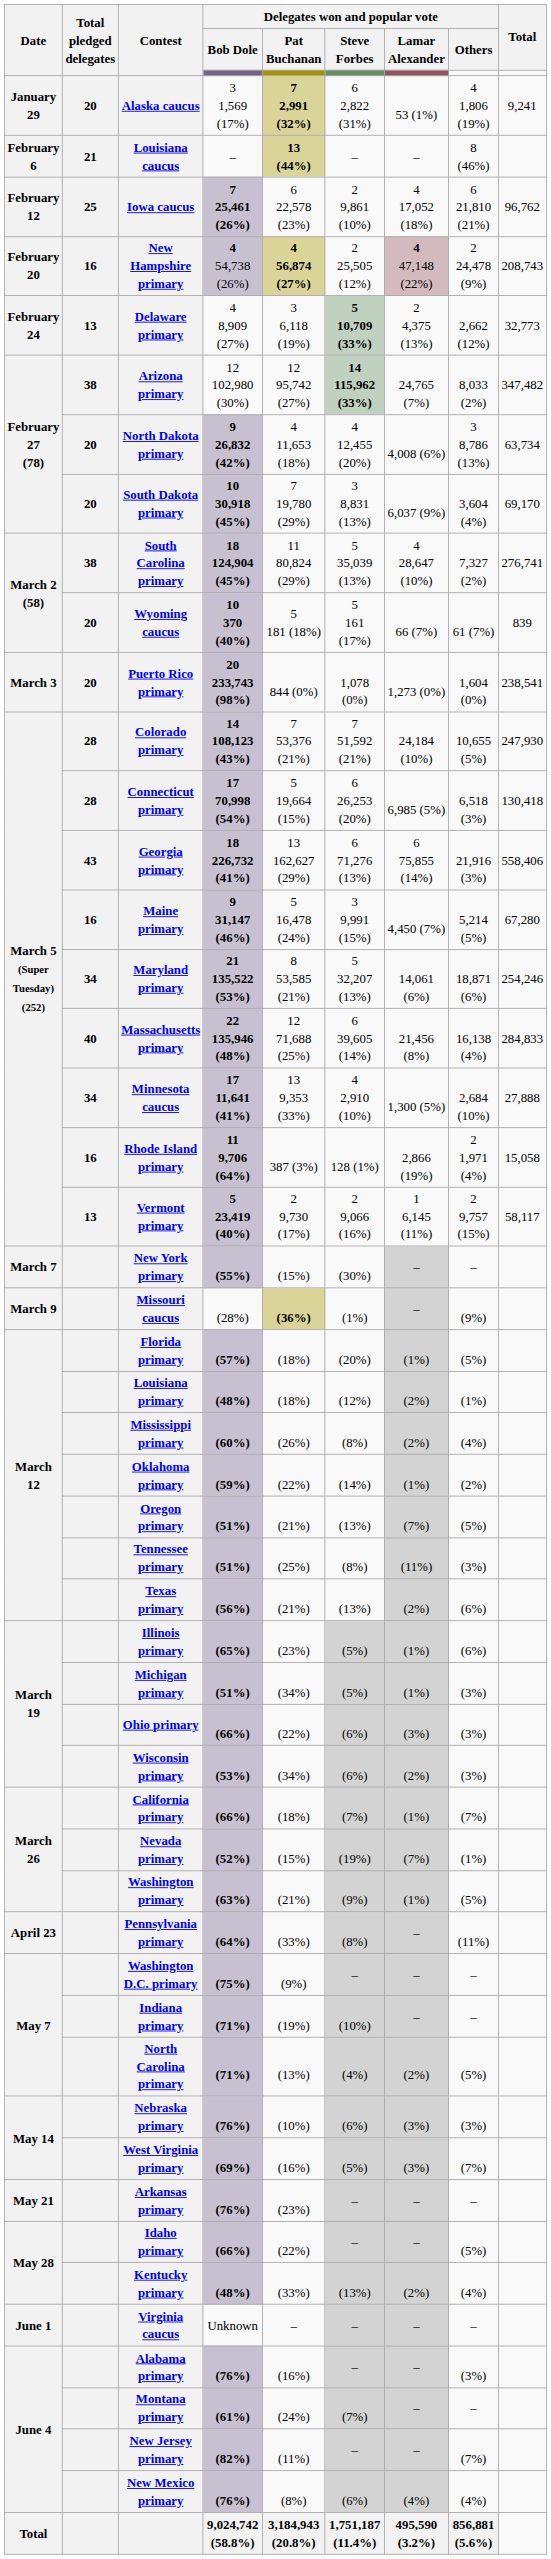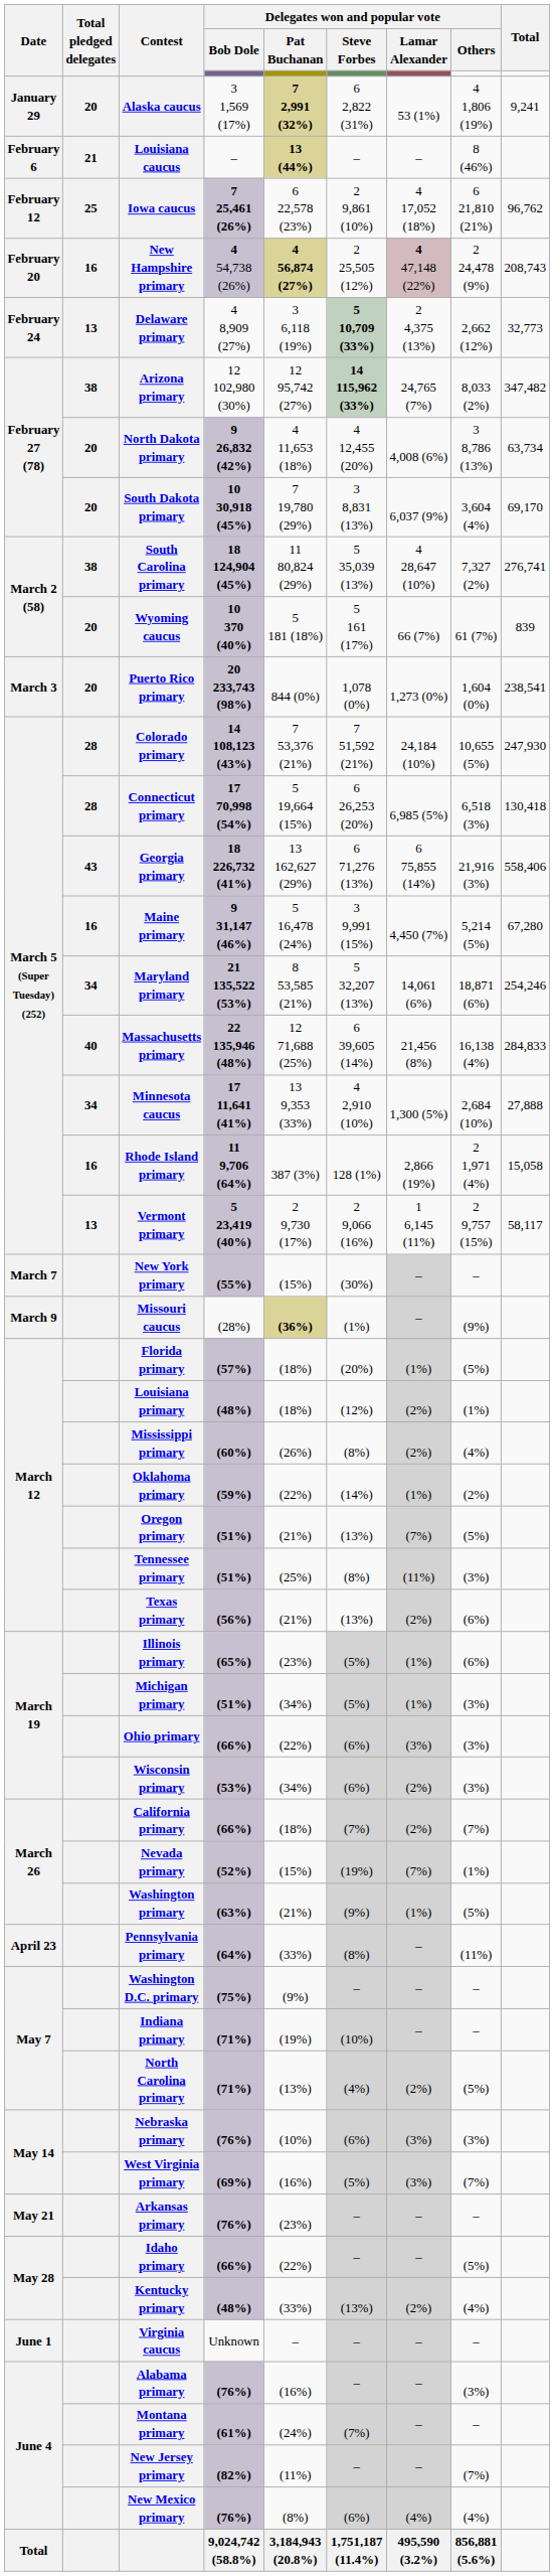 <table class="wikitable" style="text-align:center;font-size:90%;line-height:20px">
 <tr>
 <th rowspan="3">Date<br></th>
 <th rowspan="3">Total pledged<br>delegates</th>
 <th rowspan="3">Contest</th>
 <th colspan="5">Delegates won and popular vote</th>
 <th rowspan="2">Total</th>
 </tr>
 <tr>
 <th style="width:100px;">Bob Dole</th>
 <th style="width:100px;">Pat Buchanan</th>
 <th style="width:100px;">Steve Forbes</th>
 <th style="width:100px;">Lamar Alexander</th>
 <th style="width:100px;">Others</th>
 </tr>
 <tr>
 <td style="background:#73638c;"></td>
 <td style="background:#a59400;"></td>
 <td style="background:#668c63;"></td>
 <td style="background:#93535d;"></td>
 <td></td>
 <td></td>
 </tr>
 <tr>
 <th>January 29</th>
 <th>20</th>
 <th><a href='#'>Alaska caucus</a></th>
 <td>3<br>1,569 (17%)</td>
 <td style="background:#dbd499;"><strong>7<br>2,991 (32%)</strong></td>
 <td>6<br>2,822 (31%)</td>
 <td><br>53 (1%)</td>
 <td>4<br>1,806 (19%)</td>
 <td>9,241</td>
 </tr>
 <tr>
 <th>February 6</th>
 <th>21</th>
 <th><a href='#'>Louisiana caucus</a></th>
 <td>–</td>
 <td style="background:#dbd499;"><strong>13<br>(44%)</strong></td>
 <td>–</td>
 <td>–</td>
 <td>8<br>(46%)</td>
 <td></td>
 </tr>
 <tr>
 <th>February 12</th>
 <th>25</th>
 <th><a href='#'>Iowa caucus</a></th>
 <td style="background:#c7c0d1;"><strong>7<br>25,461 (26%)</strong></td>
 <td>6<br>22,578 (23%)</td>
 <td>2<br>9,861 (10%)</td>
 <td>4<br>17,052 (18%)</td>
 <td>6<br>21,810 (21%)</td>
 <td>96,762</td>
 </tr>
 <tr>
 <th>February 20</th>
 <th>16</th>
 <th><a href='#'>New Hampshire primary</a></th>
 <td style="background:#c7c0d1;"><strong>4</strong><br>54,738 (26%)</td>
 <td style="background:#dbd499;"><strong>4<br>56,874 (27%)</strong></td>
 <td>2<br>25,505 (12%)</td>
 <td style="background:#d3babe;"><strong>4</strong><br>47,148 (22%)</td>
 <td>2<br>24,478 (9%)</td>
 <td>208,743</td>
 </tr>
 <tr>
 <th>February 24</th>
 <th>13</th>
 <th><a href='#'>Delaware primary</a></th>
 <td>4<br>8,909 (27%)</td>
 <td>3<br>6,118 (19%)</td>
 <td style="background:#c1d1c0;"><strong>5<br>10,709 (33%)</strong></td>
 <td>2<br>4,375 (13%)</td>
 <td><br>2,662 (12%)</td>
 <td>32,773</td>
 </tr>
 <tr>
 <th rowspan="3">February 27<br>(78)</th>
 <th>38</th>
 <th><a href='#'>Arizona primary</a></th>
 <td>12<br>102,980 (30%)</td>
 <td>12<br>95,742 (27%)</td>
 <td style="background:#c1d1c0;"><strong>14<br>115,962 (33%)</strong></td>
 <td><br>24,765 (7%)</td>
 <td><br>8,033 (2%)</td>
 <td>347,482</td>
 </tr>
 <tr>
 <th>20</th>
 <th><a href='#'>North Dakota primary</a></th>
 <td style="background:#c7c0d1;"><strong>9<br>26,832 (42%)</strong></td>
 <td>4<br>11,653 (18%)</td>
 <td>4<br>12,455 (20%)</td>
 <td><br>4,008 (6%)</td>
 <td>3<br>8,786 (13%)</td>
 <td>63,734</td>
 </tr>
 <tr>
 <th>20</th>
 <th><a href='#'>South Dakota primary</a></th>
 <td style="background:#c7c0d1;"><strong>10<br>30,918 (45%)</strong></td>
 <td>7<br>19,780 (29%)</td>
 <td>3<br>8,831 (13%)</td>
 <td><br>6,037 (9%)</td>
 <td><br>3,604 (4%)</td>
 <td>69,170</td>
 </tr>
 <tr>
 <th rowspan="2">March 2<br>(58)</th>
 <th>38</th>
 <th><a href='#'>South Carolina primary</a></th>
 <td style="background:#c7c0d1;"><strong>18<br>124,904 (45%)</strong></td>
 <td>11<br>80,824 (29%)</td>
 <td>5<br>35,039 (13%)</td>
 <td>4<br>28,647 (10%)</td>
 <td><br>7,327 (2%)</td>
 <td>276,741</td>
 </tr>
 <tr>
 <th>20</th>
 <th><a href='#'>Wyoming caucus</a></th>
 <td style="background:#c7c0d1;"><strong>10<br>370 (40%)</strong></td>
 <td>5<br>181 (18%)</td>
 <td>5<br>161 (17%)</td>
 <td><br>66 (7%)</td>
 <td><br>61 (7%)</td>
 <td>839</td>
 </tr>
 <tr>
 <th>March 3</th>
 <th>20</th>
 <th><a href='#'>Puerto Rico primary</a></th>
 <td style="background:#c7c0d1;"><strong>20<br>233,743 (98%)</strong></td>
 <td><br>844 (0%)</td>
 <td><br>1,078 (0%)</td>
 <td><br>1,273 (0%)</td>
 <td><br>1,604 (0%)</td>
 <td>238,541</td>
 </tr>
 <tr>
 <th rowspan="9">March 5<small><br>(Super Tuesday)<br>(252)</small></th>
 <th>28</th>
 <th><a href='#'>Colorado primary</a></th>
 <td style="background:#c7c0d1;"><strong>14<br>108,123 (43%)</strong></td>
 <td>7<br>53,376 (21%)</td>
 <td>7<br>51,592 (21%)</td>
 <td><br>24,184 (10%)</td>
 <td><br>10,655 (5%)</td>
 <td>247,930</td>
 </tr>
 <tr>
 <th>28</th>
 <th><a href='#'>Connecticut primary</a></th>
 <td style="background:#c7c0d1;"><strong>17<br>70,998 (54%)</strong></td>
 <td>5<br>19,664 (15%)</td>
 <td>6<br>26,253 (20%)</td>
 <td><br>6,985 (5%)</td>
 <td><br>6,518 (3%)</td>
 <td>130,418</td>
 </tr>
 <tr>
 <th>43</th>
 <th><a href='#'>Georgia primary</a></th>
 <td style="background:#c7c0d1;"><strong>18<br>226,732 (41%)</strong></td>
 <td>13<br>162,627 (29%)</td>
 <td>6<br>71,276 (13%)</td>
 <td>6<br>75,855 (14%)</td>
 <td><br>21,916 (3%)</td>
 <td>558,406</td>
 </tr>
 <tr>
 <th>16</th>
 <th><a href='#'>Maine primary</a></th>
 <td style="background:#c7c0d1;"><strong>9<br>31,147 (46%)</strong></td>
 <td>5<br>16,478 (24%)</td>
 <td>3<br>9,991 (15%)</td>
 <td><br>4,450 (7%)</td>
 <td><br>5,214 (5%)</td>
 <td>67,280</td>
 </tr>
 <tr>
 <th>34</th>
 <th><a href='#'>Maryland primary</a></th>
 <td style="background:#c7c0d1;"><strong>21<br>135,522 (53%)</strong></td>
 <td>8<br>53,585 (21%)</td>
 <td>5<br>32,207 (13%)</td>
 <td><br>14,061 (6%)</td>
 <td><br>18,871 (6%)</td>
 <td>254,246</td>
 </tr>
 <tr>
 <th>40</th>
 <th><a href='#'>Massachusetts primary</a></th>
 <td style="background:#c7c0d1;"><strong>22<br>135,946 (48%)</strong></td>
 <td>12<br>71,688 (25%)</td>
 <td>6<br>39,605 (14%)</td>
 <td><br>21,456 (8%)</td>
 <td><br>16,138 (4%)</td>
 <td>284,833</td>
 </tr>
 <tr>
 <th>34</th>
 <th><a href='#'>Minnesota caucus</a></th>
 <td style="background:#c7c0d1;"><strong>17<br>11,641 (41%)</strong></td>
 <td>13<br>9,353 (33%)</td>
 <td>4<br>2,910 (10%)</td>
 <td><br>1,300 (5%)</td>
 <td><br>2,684 (10%)</td>
 <td>27,888</td>
 </tr>
 <tr>
 <th>16</th>
 <th><a href='#'>Rhode Island primary</a></th>
 <td style="background:#c7c0d1;"><strong>11<br>9,706 (64%)</strong></td>
 <td><br>387 (3%)</td>
 <td><br>128 (1%)</td>
 <td><br>2,866 (19%)</td>
 <td>2<br>1,971 (4%)</td>
 <td>15,058</td>
 </tr>
 <tr>
 <th>13</th>
 <th><a href='#'>Vermont primary</a></th>
 <td style="background:#c7c0d1;"><strong>5<br>23,419 (40%)</strong></td>
 <td>2<br>9,730 (17%)</td>
 <td>2<br>9,066 (16%)</td>
 <td>1<br>6,145 (11%)</td>
 <td>2<br>9,757 (15%)</td>
 <td>58,117</td>
 </tr>
 <tr>
 <th>March 7</th>
 <th></th>
 <th><a href='#'>New York primary</a></th>
 <td style="background:#c7c0d1;"><strong><br>(55%)</strong></td>
 <td><br>(15%)</td>
 <td><br>(30%)</td>
 <td style="background: lightgrey;">–</td>
 <td>–</td>
 <td></td>
 </tr>
 <tr>
 <th>March 9</th>
 <th></th>
 <th><a href='#'>Missouri caucus</a></th>
 <td><br>(28%)</td>
 <td style="background:#dbd499;"><strong><br>(36%)</strong></td>
 <td><br>(1%)</td>
 <td style="background: lightgrey;">–</td>
 <td><br>(9%)</td>
 <td></td>
 </tr>
 <tr>
 <th rowspan="7">March 12</th>
 <th></th>
 <th><a href='#'>Florida primary</a></th>
 <td style="background:#c7c0d1;"><strong><br>(57%)</strong></td>
 <td><br>(18%)</td>
 <td><br>(20%)</td>
 <td style="background: lightgrey;"><br>(1%)</td>
 <td><br>(5%)</td>
 <td></td>
 </tr>
 <tr>
 <th></th>
 <th><a href='#'>Louisiana primary</a></th>
 <td style="background:#c7c0d1;"><strong><br>(48%)</strong></td>
 <td><br>(18%)</td>
 <td><br>(12%)</td>
 <td style="background: lightgrey;"><br>(2%)</td>
 <td><br>(1%)</td>
 <td></td>
 </tr>
 <tr>
 <th></th>
 <th><a href='#'>Mississippi primary</a></th>
 <td style="background:#c7c0d1;"><strong><br>(60%)</strong></td>
 <td><br>(26%)</td>
 <td><br>(8%)</td>
 <td style="background: lightgrey;"><br>(2%)</td>
 <td><br>(4%)</td>
 <td></td>
 </tr>
 <tr>
 <th></th>
 <th><a href='#'>Oklahoma primary</a></th>
 <td style="background:#c7c0d1;"><strong><br>(59%)</strong></td>
 <td><br>(22%)</td>
 <td><br>(14%)</td>
 <td style="background: lightgrey;"><br>(1%)</td>
 <td><br>(2%)</td>
 <td></td>
 </tr>
 <tr>
 <th></th>
 <th><a href='#'>Oregon primary</a></th>
 <td style="background:#c7c0d1;"><strong><br>(51%)</strong></td>
 <td><br>(21%)</td>
 <td><br>(13%)</td>
 <td style="background: lightgrey;"><br>(7%)</td>
 <td><br>(5%)</td>
 <td></td>
 </tr>
 <tr>
 <th></th>
 <th><a href='#'>Tennessee primary</a></th>
 <td style="background:#c7c0d1;"><strong><br>(51%)</strong></td>
 <td><br>(25%)</td>
 <td><br>(8%)</td>
 <td style="background: lightgrey;"><br>(11%)</td>
 <td><br>(3%)</td>
 <td></td>
 </tr>
 <tr>
 <th></th>
 <th><a href='#'>Texas primary</a></th>
 <td style="background:#c7c0d1;"><strong><br>(56%)</strong></td>
 <td><br>(21%)</td>
 <td><br>(13%)</td>
 <td style="background: lightgrey;"><br>(2%)</td>
 <td><br>(6%)</td>
 <td></td>
 </tr>
 <tr>
 <th rowspan="4">March 19</th>
 <th></th>
 <th><a href='#'>Illinois primary</a></th>
 <td style="background:#c7c0d1;"><strong><br>(65%)</strong></td>
 <td><br>(23%)</td>
 <td style="background: lightgrey;"><br>(5%)</td>
 <td style="background: lightgrey;"><br>(1%)</td>
 <td><br>(6%)</td>
 <td></td>
 </tr>
 <tr>
 <th></th>
 <th><a href='#'>Michigan primary</a></th>
 <td style="background:#c7c0d1;"><strong><br>(51%)</strong></td>
 <td><br>(34%)</td>
 <td style="background: lightgrey;"><br>(5%)</td>
 <td style="background: lightgrey;"><br>(1%)</td>
 <td><br>(3%)</td>
 <td></td>
 </tr>
 <tr>
 <th></th>
 <th><a href='#'>Ohio primary</a></th>
 <td style="background:#c7c0d1;"><strong><br>(66%)</strong></td>
 <td><br>(22%)</td>
 <td style="background: lightgrey;"><br>(6%)</td>
 <td style="background: lightgrey;"><br>(3%)</td>
 <td><br>(3%)</td>
 <td></td>
 </tr>
 <tr>
 <th></th>
 <th><a href='#'>Wisconsin primary</a></th>
 <td style="background:#c7c0d1;"><strong><br>(53%)</strong></td>
 <td><br>(34%)</td>
 <td style="background: lightgrey;"><br>(6%)</td>
 <td style="background: lightgrey;"><br>(2%)</td>
 <td><br>(3%)</td>
 <td></td>
 </tr>
 <tr>
 <th rowspan="3">March 26</th>
 <th></th>
 <th><a href='#'>California primary</a></th>
 <td style="background:#c7c0d1;"><strong><br>(66%)</strong></td>
 <td><br>(18%)</td>
 <td style="background: lightgrey;"><br>(7%)</td>
-<td style="background: lightgrey;"><br>(1%)</td>
+<td style="background: lightgrey;"><br>(2%)</td>
 <td><br>(7%)</td>
 <td></td>
 </tr>
 <tr>
 <th></th>
 <th><a href='#'>Nevada primary</a></th>
 <td style="background:#c7c0d1;"><strong><br>(52%)</strong></td>
 <td><br>(15%)</td>
 <td style="background: lightgrey;"><br>(19%)</td>
 <td style="background: lightgrey;"><br>(7%)</td>
 <td><br>(1%)</td>
 <td></td>
 </tr>
 <tr>
 <th></th>
 <th><a href='#'>Washington primary</a></th>
 <td style="background:#c7c0d1;"><strong><br>(63%)</strong></td>
 <td><br>(21%)</td>
 <td style="background: lightgrey;"><br>(9%)</td>
 <td style="background: lightgrey;"><br>(1%)</td>
 <td><br>(5%)</td>
 <td></td>
 </tr>
 <tr>
 <th>April 23</th>
 <th></th>
 <th><a href='#'>Pennsylvania primary</a></th>
 <td style="background:#c7c0d1;"><strong><br>(64%)</strong></td>
 <td><br>(33%)</td>
 <td style="background: lightgrey;"><br>(8%)</td>
 <td style="background: lightgrey;">–</td>
 <td><br>(11%)</td>
 <td></td>
 </tr>
 <tr>
 <th rowspan="3">May 7</th>
 <th></th>
 <th><a href='#'>Washington D.C. primary</a></th>
 <td style="background:#c7c0d1;"><strong><br>(75%)</strong></td>
 <td><br>(9%)</td>
 <td style="background: lightgrey;">–</td>
 <td style="background: lightgrey;">–</td>
 <td>–</td>
 <td></td>
 </tr>
 <tr>
 <th></th>
 <th><a href='#'>Indiana primary</a></th>
 <td style="background:#c7c0d1;"><strong><br>(71%)</strong></td>
 <td><br>(19%)</td>
 <td style="background: lightgrey;"><br>(10%)</td>
 <td style="background: lightgrey;">–</td>
 <td>–</td>
 <td></td>
 </tr>
 <tr>
 <th></th>
 <th><a href='#'>North Carolina primary</a></th>
 <td style="background:#c7c0d1;"><strong><br>(71%)</strong></td>
 <td><br>(13%)</td>
 <td style="background: lightgrey;"><br>(4%)</td>
 <td style="background: lightgrey;"><br>(2%)</td>
 <td><br>(5%)</td>
 <td></td>
 </tr>
 <tr>
 <th rowspan="2">May 14</th>
 <th></th>
 <th><a href='#'>Nebraska primary</a></th>
 <td style="background:#c7c0d1;"><strong><br>(76%)</strong></td>
 <td><br>(10%)</td>
 <td style="background: lightgrey;"><br>(6%)</td>
 <td style="background: lightgrey;"><br>(3%)</td>
 <td><br>(3%)</td>
 <td></td>
 </tr>
 <tr>
 <th></th>
 <th><a href='#'>West Virginia primary</a></th>
 <td style="background:#c7c0d1;"><strong><br>(69%)</strong></td>
 <td><br>(16%)</td>
 <td style="background: lightgrey;"><br>(5%)</td>
 <td style="background: lightgrey;"><br>(3%)</td>
 <td><br>(7%)</td>
 <td></td>
 </tr>
 <tr>
 <th>May 21</th>
 <th></th>
 <th><a href='#'>Arkansas primary</a></th>
 <td style="background:#c7c0d1;"><strong><br>(76%)</strong></td>
 <td><br>(23%)</td>
 <td style="background: lightgrey;">–</td>
 <td style="background: lightgrey;">–</td>
 <td>–</td>
 <td></td>
 </tr>
 <tr>
 <th rowspan="2">May 28</th>
 <th></th>
 <th><a href='#'>Idaho primary</a></th>
 <td style="background:#c7c0d1;"><strong><br>(66%)</strong></td>
 <td><br>(22%)</td>
 <td style="background: lightgrey;">–</td>
 <td style="background: lightgrey;">–</td>
 <td><br>(5%)</td>
 <td></td>
 </tr>
 <tr>
 <th></th>
 <th><a href='#'>Kentucky primary</a></th>
 <td style="background:#c7c0d1;"><strong><br>(48%)</strong></td>
 <td><br>(33%)</td>
 <td style="background: lightgrey;"><br>(13%)</td>
 <td style="background: lightgrey;"><br>(2%)</td>
 <td><br>(4%)</td>
 <td></td>
 </tr>
 <tr>
 <th>June 1</th>
 <th></th>
 <th><a href='#'>Virginia caucus</a></th>
 <td>Unknown</td>
 <td>–</td>
 <td style="background: lightgrey;">–</td>
 <td style="background: lightgrey;">–</td>
 <td>–</td>
 <td></td>
 </tr>
 <tr>
 <th rowspan="4">June 4</th>
 <th></th>
 <th><a href='#'>Alabama primary</a></th>
 <td style="background:#c7c0d1;"><strong><br>(76%)</strong></td>
 <td><br>(16%)</td>
 <td style="background: lightgrey;">–</td>
 <td style="background: lightgrey;">–</td>
 <td><br>(3%)</td>
 <td></td>
 </tr>
 <tr>
 <th></th>
 <th><a href='#'>Montana primary</a></th>
 <td style="background:#c7c0d1;"><strong><br>(61%)</strong></td>
 <td><br>(24%)</td>
 <td style="background: lightgrey;"><br>(7%)</td>
 <td style="background: lightgrey;">–</td>
 <td>–</td>
 <td></td>
 </tr>
 <tr>
 <th></th>
 <th><a href='#'>New Jersey primary</a></th>
 <td style="background:#c7c0d1;"><strong><br>(82%)</strong></td>
 <td><br>(11%)</td>
 <td style="background: lightgrey;">–</td>
 <td style="background: lightgrey;">–</td>
 <td><br>(7%)</td>
 <td></td>
 </tr>
 <tr>
 <th></th>
 <th><a href='#'>New Mexico primary</a></th>
 <td style="background:#c7c0d1;"><strong><br>(76%)</strong></td>
 <td><br>(8%)</td>
 <td style="background: lightgrey;"><br>(6%)</td>
 <td style="background: lightgrey;"><br>(4%)</td>
 <td><br>(4%)</td>
 <td></td>
 </tr>
 <tr>
 <th>Total</th>
 <th></th>
 <th></th>
 <th>9,024,742 (58.8%)</th>
 <th>3,184,943 (20.8%)</th>
 <th>1,751,187 (11.4%)</th>
 <th>495,590 (3.2%)</th>
 <th>856,881 (5.6%)</th>
 <td></td>
 </tr>
 </table>
